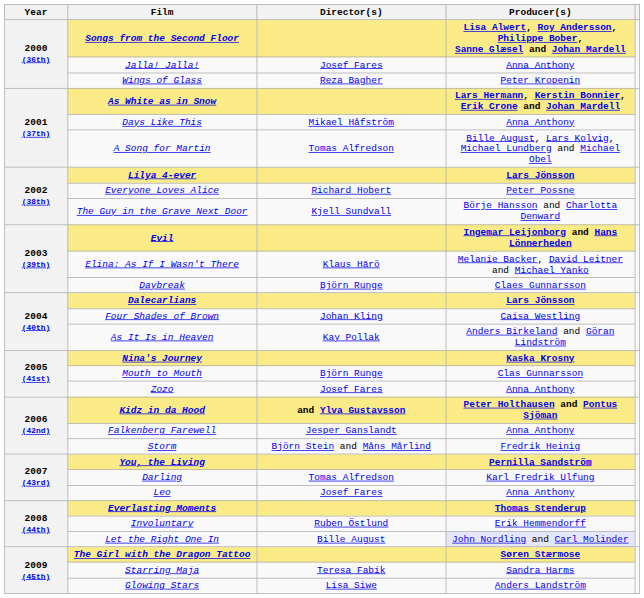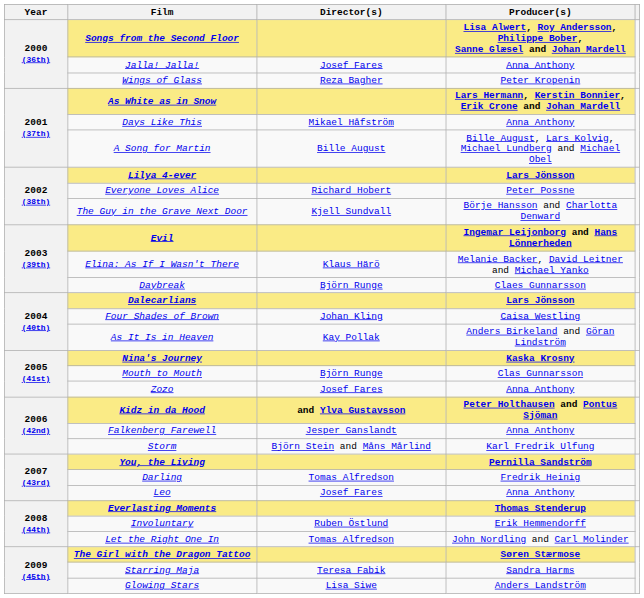 <table class="wikitable" style="text-align:center;">
 <tr style="background:#bebebe;">
 <th style="width:10%;">Year</th>
 <th style="width:30%;">Film</th>
 <th style="width:30%;">Director(s)</th>
 <th style="width:30%;">Producer(s)</th>
 <th scope="col" style="width:2%;" class="unsortable"></th>
 </tr>
 <tr>
 <th scope="row" rowspan=3 style="text-align:center"><strong>2000</strong><br><small><a href='#'>(36th)</a></small></th>
 <td style="background:#FAEB86"><strong><em><a href='#'>Songs from the Second Floor</a></em></strong></td>
 <td style="background:#FAEB86"><strong></strong></td>
 <td style="background:#FAEB86"><strong><a href='#'>Lisa Alwert</a>, <a href='#'>Roy Andersson</a>, <a href='#'>Philippe Bober</a>,<br><a href='#'>Sanne Glæsel</a> and <a href='#'>Johan Mardell</a></strong></td>
 <td rowspan="3"></td>
 </tr>
 <tr>
 <td><em><a href='#'>Jalla! Jalla!</a></em></td>
 <td><a href='#'>Josef Fares</a></td>
 <td><a href='#'>Anna Anthony</a></td>
 </tr>
 <tr>
 <td><em><a href='#'>Wings of Glass</a></em></td>
 <td><a href='#'>Reza Bagher</a></td>
 <td><a href='#'>Peter Kropenin</a></td>
 </tr>
 <tr>
 <th scope="row" rowspan=3 style="text-align:center"><strong>2001</strong><br><small><a href='#'>(37th)</a></small></th>
 <td style="background:#FAEB86"><strong><em><a href='#'>As White as in Snow</a></em></strong></td>
 <td style="background:#FAEB86"><strong></strong></td>
 <td style="background:#FAEB86"><strong><a href='#'>Lars Hermann</a>, <a href='#'>Kerstin Bonnier</a>, <a href='#'>Erik Crone</a> and <a href='#'>Johan Mardell</a></strong></td>
 <td rowspan="3"></td>
 </tr>
 <tr>
 <td><em><a href='#'>Days Like This</a></em></td>
 <td><a href='#'>Mikael Håfström</a></td>
 <td><a href='#'>Anna Anthony</a></td>
 </tr>
 <tr>
 <td><em><a href='#'>A Song for Martin</a></em></td>
-<td><a href='#'>Tomas Alfredson</a></td>
+<td><a href='#'>Bille August</a></td>
 <td><a href='#'>Bille August</a>, <a href='#'>Lars Kolvig</a>, <a href='#'>Michael Lundberg</a> and <a href='#'>Michael Obel</a></td>
 </tr>
 <tr>
 <th scope="row" rowspan=3 style="text-align:center"><strong>2002</strong><br><small><a href='#'>(38th)</a></small></th>
 <td style="background:#FAEB86"><strong><em><a href='#'>Lilya 4-ever</a></em></strong></td>
 <td style="background:#FAEB86"><strong></strong></td>
 <td style="background:#FAEB86"><strong><a href='#'>Lars Jönsson</a></strong></td>
 <td rowspan="3"></td>
 </tr>
 <tr>
 <td><em><a href='#'>Everyone Loves Alice</a></em></td>
 <td><a href='#'>Richard Hobert</a></td>
 <td><a href='#'>Peter Possne</a></td>
 </tr>
 <tr>
 <td><em><a href='#'>The Guy in the Grave Next Door</a></em></td>
 <td><a href='#'>Kjell Sundvall</a></td>
 <td><a href='#'>Börje Hansson</a> and <a href='#'>Charlotta Denward</a></td>
 </tr>
 <tr>
 <th scope="row" rowspan=3 style="text-align:center"><strong>2003</strong><br><small><a href='#'>(39th)</a></small></th>
 <td style="background:#FAEB86"><strong><em><a href='#'>Evil</a></em></strong></td>
 <td style="background:#FAEB86"><strong></strong></td>
 <td style="background:#FAEB86"><strong><a href='#'>Ingemar Leijonborg</a> and <a href='#'>Hans Lönnerheden</a></strong></td>
 <td rowspan="3"></td>
 </tr>
 <tr>
 <td><em><a href='#'>Elina: As If I Wasn't There</a></em></td>
 <td><a href='#'>Klaus Härö</a></td>
 <td><a href='#'>Melanie Backer</a>, <a href='#'>David Leitner</a> and <a href='#'>Michael Yanko</a></td>
 </tr>
 <tr>
 <td><em><a href='#'>Daybreak</a></em></td>
 <td><a href='#'>Björn Runge</a></td>
 <td><a href='#'>Claes Gunnarsson</a></td>
 </tr>
 <tr>
 <th scope="row" rowspan=3 style="text-align:center"><strong>2004</strong><br><small><a href='#'>(40th)</a></small></th>
 <td style="background:#FAEB86"><strong><em><a href='#'>Dalecarlians</a></em></strong></td>
 <td style="background:#FAEB86"><strong></strong></td>
 <td style="background:#FAEB86"><strong><a href='#'>Lars Jönsson</a></strong></td>
 <td rowspan="3"></td>
 </tr>
 <tr>
 <td><em><a href='#'>Four Shades of Brown</a></em></td>
 <td><a href='#'>Johan Kling</a></td>
 <td><a href='#'>Caisa Westling</a></td>
 </tr>
 <tr>
 <td><em><a href='#'>As It Is in Heaven</a></em></td>
 <td><a href='#'>Kay Pollak</a></td>
 <td><a href='#'>Anders Birkeland</a> and <a href='#'>Göran Lindström</a></td>
 </tr>
 <tr>
 <th scope="row" rowspan=3 style="text-align:center"><strong>2005</strong><br><small><a href='#'>(41st)</a></small></th>
 <td style="background:#FAEB86"><strong><em><a href='#'>Nina's Journey</a></em></strong></td>
 <td style="background:#FAEB86"><strong></strong></td>
 <td style="background:#FAEB86"><strong><a href='#'>Kaska Krosny</a></strong></td>
 <td rowspan="3"></td>
 </tr>
 <tr>
 <td><em><a href='#'>Mouth to Mouth</a></em></td>
 <td><a href='#'>Björn Runge</a></td>
 <td><a href='#'>Clas Gunnarsson</a></td>
 </tr>
 <tr>
 <td><em><a href='#'>Zozo</a></em></td>
 <td><a href='#'>Josef Fares</a></td>
 <td><a href='#'>Anna Anthony</a></td>
 </tr>
 <tr>
 <th scope="row" rowspan=3 style="text-align:center"><strong>2006</strong><br><small><a href='#'>(42nd)</a></small></th>
 <td style="background:#FAEB86"><strong><em><a href='#'>Kidz in da Hood</a></em></strong></td>
 <td style="background:#FAEB86"><strong> and <a href='#'>Ylva Gustavsson</a></strong></td>
 <td style="background:#FAEB86"><strong><a href='#'>Peter Holthausen</a> and <a href='#'>Pontus Sjöman</a></strong></td>
 <td rowspan="3"></td>
 </tr>
 <tr>
 <td><em><a href='#'>Falkenberg Farewell</a></em></td>
 <td><a href='#'>Jesper Ganslandt</a></td>
 <td><a href='#'>Anna Anthony</a></td>
 </tr>
 <tr>
 <td><em><a href='#'>Storm</a></em></td>
 <td><a href='#'>Björn Stein</a> and <a href='#'>Måns Mårlind</a></td>
-<td><a href='#'>Fredrik Heinig</a></td>
+<td><a href='#'>Karl Fredrik Ulfung</a></td>
 </tr>
 <tr>
 <th scope="row" rowspan=3 style="text-align:center"><strong>2007</strong><br><small><a href='#'>(43rd)</a></small></th>
 <td style="background:#FAEB86"><strong><em><a href='#'>You, the Living</a></em></strong></td>
 <td style="background:#FAEB86"><strong></strong></td>
 <td style="background:#FAEB86"><strong><a href='#'>Pernilla Sandström</a></strong></td>
 <td rowspan="3"></td>
 </tr>
 <tr>
 <td><em><a href='#'>Darling</a></em></td>
 <td><a href='#'>Tomas Alfredson</a></td>
-<td><a href='#'>Karl Fredrik Ulfung</a></td>
+<td><a href='#'>Fredrik Heinig</a></td>
 </tr>
 <tr>
 <td><em><a href='#'>Leo</a></em></td>
 <td><a href='#'>Josef Fares</a></td>
 <td><a href='#'>Anna Anthony</a></td>
 </tr>
 <tr>
 <th scope="row" rowspan=3 style="text-align:center"><strong>2008</strong><br><small><a href='#'>(44th)</a></small></th>
 <td style="background:#FAEB86"><strong><em><a href='#'>Everlasting Moments</a></em></strong></td>
 <td style="background:#FAEB86"><strong></strong></td>
 <td style="background:#FAEB86"><strong><a href='#'>Thomas Stenderup</a></strong></td>
 <td rowspan="3"></td>
 </tr>
 <tr>
 <td><em><a href='#'>Involuntary</a></em></td>
 <td><a href='#'>Ruben Östlund</a></td>
 <td><a href='#'>Erik Hemmendorff</a></td>
 </tr>
 <tr>
 <td><em><a href='#'>Let the Right One In</a></em></td>
-<td><a href='#'>Bille August</a></td>
-<td style="background: lavender;"><a href='#'>John Nordling</a> and <a href='#'>Carl Molinder</a></td>
+<td><a href='#'>Tomas Alfredson</a></td>
+<td><a href='#'>John Nordling</a> and <a href='#'>Carl Molinder</a></td>
 </tr>
 <tr>
 <th scope="row" rowspan=3 style="text-align:center"><strong>2009</strong><br><small><a href='#'>(45th)</a></small></th>
 <td style="background:#FAEB86"><strong><em><a href='#'>The Girl with the Dragon Tattoo</a></em></strong></td>
 <td style="background:#FAEB86"><strong></strong></td>
 <td style="background:#FAEB86"><strong><a href='#'>Søren Stærmose</a></strong></td>
 <td rowspan="3"></td>
 </tr>
 <tr>
 <td><em><a href='#'>Starring Maja</a></em></td>
 <td><a href='#'>Teresa Fabik</a></td>
 <td><a href='#'>Sandra Harms</a></td>
 </tr>
 <tr>
 <td><em><a href='#'>Glowing Stars</a></em></td>
 <td><a href='#'>Lisa Siwe</a></td>
 <td><a href='#'>Anders Landström</a></td>
 </tr>
 </table>
